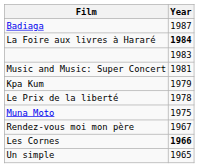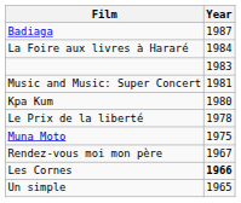 <table class="wikitable sortable">
 <tr>
 <th>Film</th>
 <th>Year</th>
 </tr>
 <tr>
 <td><a href='#'>Badiaga</a></td>
 <td>1987</td>
 </tr>
 <tr>
 <td>La Foire aux livres à Hararé</td>
-<td><strong>1984</strong></td>
+<td>1984</td>
 </tr>
 <tr>
 <td></td>
 <td>1983</td>
 </tr>
 <tr>
 <td>Music and Music: Super Concert</td>
 <td>1981</td>
 </tr>
 <tr>
 <td>Kpa Kum</td>
-<td>1979</td>
+<td>1980</td>
 </tr>
 <tr>
 <td>Le Prix de la liberté</td>
 <td>1978</td>
 </tr>
 <tr>
 <td><a href='#'>Muna Moto</a></td>
 <td>1975</td>
 </tr>
 <tr>
 <td>Rendez-vous moi mon père</td>
 <td>1967</td>
 </tr>
 <tr>
 <td>Les Cornes</td>
 <td><strong>1966</strong></td>
 </tr>
 <tr>
 <td>Un simple</td>
 <td>1965</td>
 </tr>
 </table>
